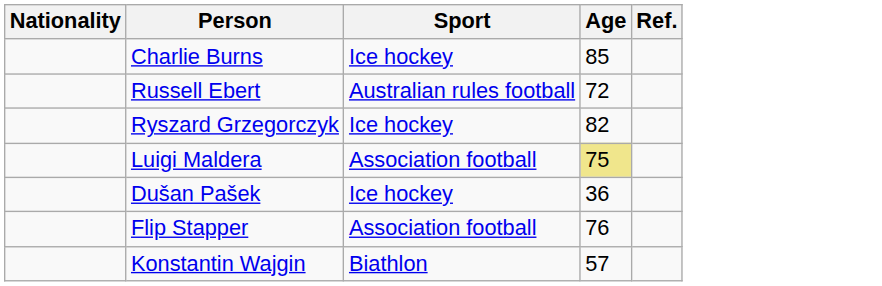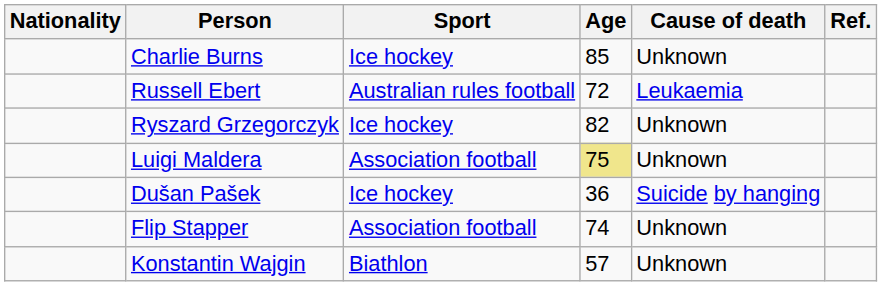 <table class="wikitable source">
 <tr>
 <th>Nationality</th>
 <th>Person</th>
 <th>Sport</th>
 <th>Age</th>
+<th>Cause of death</th>
 <th>Ref.</th>
 </tr>
 <tr>
 <td></td>
 <td><a href='#'>Charlie Burns</a></td>
 <td><a href='#'>Ice hockey</a></td>
 <td>85</td>
+<td>Unknown</td>
 <td></td>
 </tr>
 <tr>
 <td></td>
 <td><a href='#'>Russell Ebert</a></td>
 <td><a href='#'>Australian rules football</a></td>
 <td>72</td>
+<td><a href='#'>Leukaemia</a></td>
 <td></td>
 </tr>
 <tr>
 <td></td>
 <td><a href='#'>Ryszard Grzegorczyk</a></td>
 <td><a href='#'>Ice hockey</a></td>
 <td>82</td>
+<td>Unknown</td>
 <td></td>
 </tr>
 <tr>
 <td></td>
 <td><a href='#'>Luigi Maldera</a></td>
 <td><a href='#'>Association football</a></td>
 <td style="background: khaki;">75</td>
+<td>Unknown</td>
 <td></td>
 </tr>
 <tr>
 <td></td>
 <td><a href='#'>Dušan Pašek</a></td>
 <td><a href='#'>Ice hockey</a></td>
 <td>36</td>
+<td><a href='#'>Suicide</a> <a href='#'>by hanging</a></td>
 <td></td>
 </tr>
 <tr>
 <td></td>
 <td><a href='#'>Flip Stapper</a></td>
 <td><a href='#'>Association football</a></td>
-<td>76</td>
+<td>74</td>
+<td>Unknown</td>
 <td></td>
 </tr>
 <tr>
 <td></td>
 <td><a href='#'>Konstantin Wajgin</a></td>
 <td><a href='#'>Biathlon</a></td>
 <td>57</td>
+<td>Unknown</td>
 <td></td>
 </tr>
 </table>
